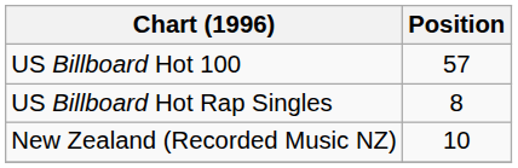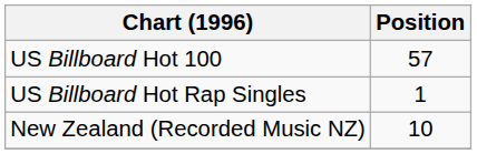 <table class="wikitable sortable">
 <tr>
 <th align="left">Chart (1996)</th>
 <th align="center">Position</th>
 </tr>
 <tr>
 <td>US <em>Billboard</em> Hot 100</td>
 <td align="center">57</td>
 </tr>
 <tr>
 <td>US <em>Billboard</em> Hot Rap Singles</td>
-<td align="center">8</td>
+<td align="center">1</td>
 </tr>
 <tr>
 <td align="left">New Zealand (Recorded Music NZ)</td>
 <td align="center">10</td>
 </tr>
 <tr>
 </tr>
 </table>
